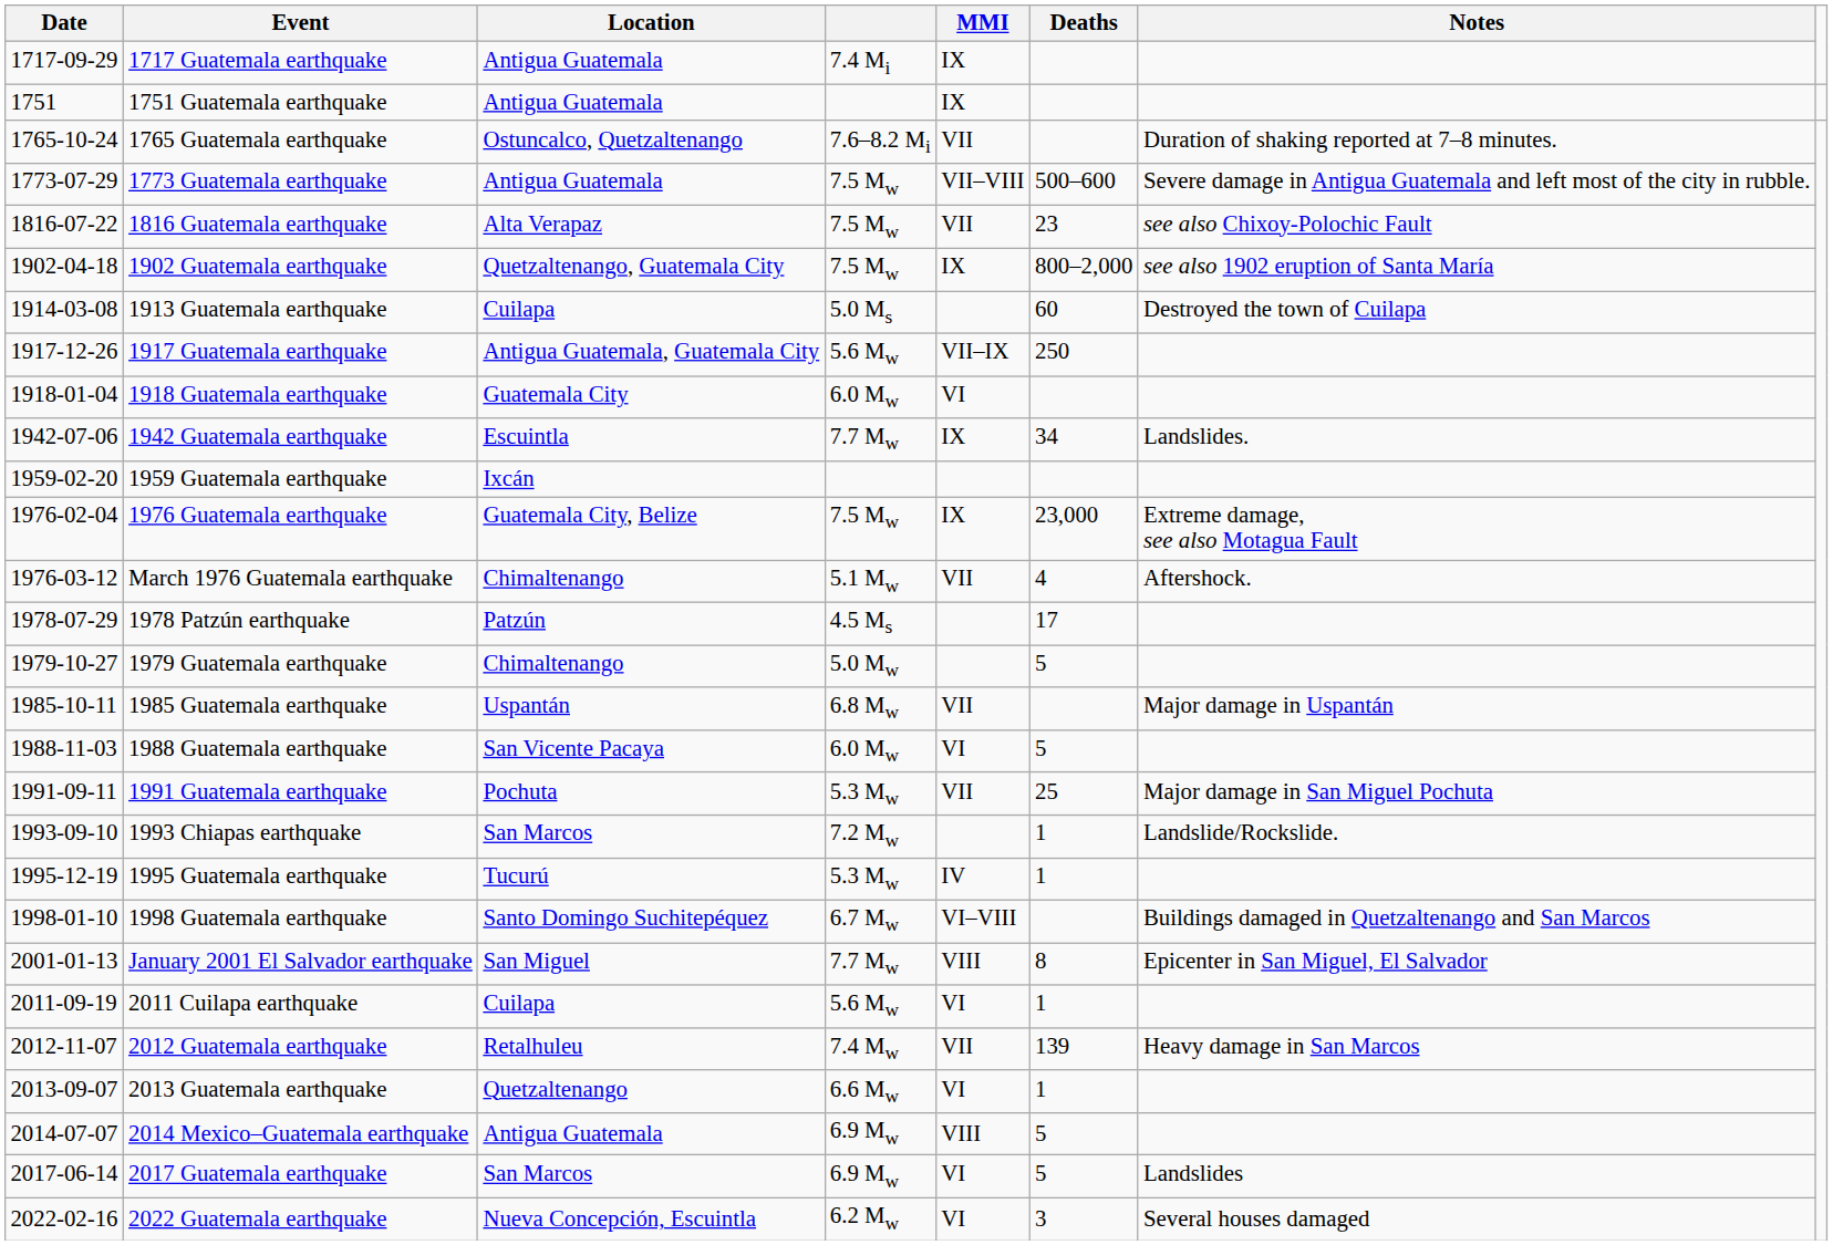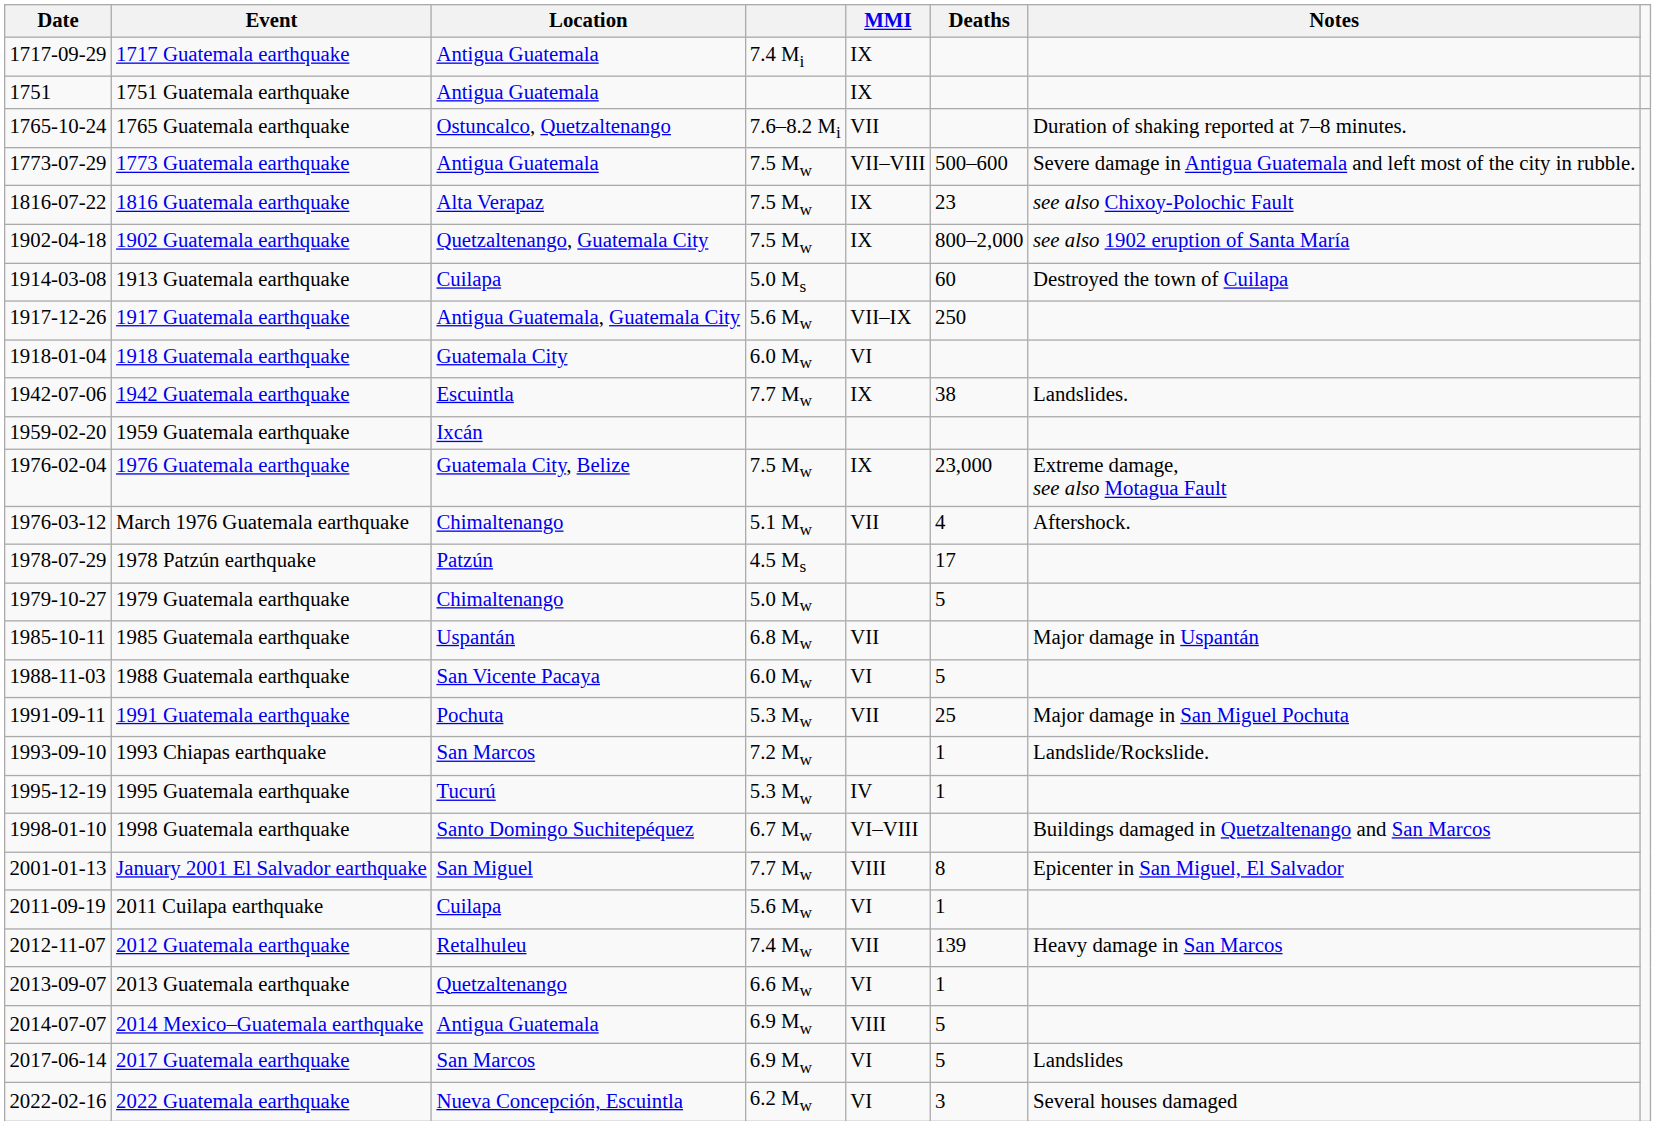 <table class="wikitable sortable">
 <tr bgcolor="#ececec" style valign="top">
 <th>Date</th>
 <th>Event</th>
 <th>Location</th>
 <th></th>
 <th><a href='#'>MMI</a></th>
 <th>Deaths</th>
 <th>Notes</th>
 </tr>
 <tr style valign="top">
 <td>1717-09-29</td>
 <td><a href='#'>1717 Guatemala earthquake</a></td>
 <td><a href='#'>Antigua Guatemala</a></td>
 <td>7.4 M<sub>i</sub></td>
 <td>IX</td>
 <td></td>
 <td></td>
 </tr>
 <tr style valign="top">
 <td>1751</td>
 <td>1751 Guatemala earthquake</td>
 <td><a href='#'>Antigua Guatemala</a></td>
 <td></td>
 <td>IX</td>
 <td></td>
 <td></td>
 <td></td>
 </tr>
 <tr style valign="top">
 <td>1765-10-24</td>
 <td>1765 Guatemala earthquake</td>
 <td><a href='#'>Ostuncalco</a>, <a href='#'>Quetzaltenango</a></td>
 <td>7.6–8.2 M<sub>i</sub></td>
 <td>VII</td>
 <td></td>
 <td>Duration of shaking reported at 7–8 minutes.</td>
 </tr>
 <tr style valign="top">
 <td>1773-07-29</td>
 <td><a href='#'>1773 Guatemala earthquake</a></td>
 <td><a href='#'>Antigua Guatemala</a></td>
 <td>7.5 M<sub>w</sub></td>
 <td>VII–VIII</td>
 <td>500–600</td>
 <td>Severe damage in <a href='#'>Antigua Guatemala</a> and left most of the city in rubble.</td>
 </tr>
 <tr style valign="top">
 <td>1816-07-22</td>
 <td><a href='#'>1816 Guatemala earthquake</a></td>
 <td><a href='#'>Alta Verapaz</a></td>
 <td>7.5 M<sub>w</sub></td>
-<td>VII</td>
+<td>IX</td>
 <td>23</td>
 <td><em>see also</em> <a href='#'>Chixoy-Polochic Fault</a></td>
 </tr>
 <tr style valign="top">
 <td>1902-04-18</td>
 <td><a href='#'>1902 Guatemala earthquake</a></td>
 <td><a href='#'>Quetzaltenango</a>, <a href='#'>Guatemala City</a></td>
 <td>7.5 M<sub>w</sub></td>
 <td>IX</td>
 <td>800–2,000</td>
 <td><em>see also</em> <a href='#'>1902 eruption of Santa María</a></td>
 </tr>
 <tr style valign="top">
 <td>1914-03-08</td>
 <td>1913 Guatemala earthquake</td>
 <td><a href='#'>Cuilapa</a></td>
 <td>5.0 M<sub>s</sub></td>
 <td></td>
 <td>60</td>
 <td>Destroyed the town of <a href='#'>Cuilapa</a></td>
 </tr>
 <tr style valign="top">
 <td>1917-12-26</td>
 <td><a href='#'>1917 Guatemala earthquake</a></td>
 <td><a href='#'>Antigua Guatemala</a>, <a href='#'>Guatemala City</a></td>
 <td>5.6 M<sub>w</sub></td>
 <td>VII–IX</td>
 <td>250</td>
 <td></td>
 </tr>
 <tr style valign="top">
 <td>1918-01-04</td>
 <td><a href='#'>1918 Guatemala earthquake</a></td>
 <td><a href='#'>Guatemala City</a></td>
 <td>6.0 M<sub>w</sub></td>
 <td>VI</td>
 <td></td>
 <td></td>
 </tr>
 <tr style valign="top">
 <td>1942-07-06</td>
 <td><a href='#'>1942 Guatemala earthquake</a></td>
 <td><a href='#'>Escuintla</a></td>
 <td>7.7 M<sub>w</sub></td>
 <td>IX</td>
-<td>34</td>
+<td>38</td>
 <td>Landslides.</td>
 </tr>
 <tr style valign="top">
 <td>1959-02-20</td>
 <td>1959 Guatemala earthquake</td>
 <td><a href='#'>Ixcán</a></td>
 <td></td>
 <td></td>
 <td></td>
 <td></td>
 </tr>
 <tr style valign="top">
 <td>1976-02-04</td>
 <td><a href='#'>1976 Guatemala earthquake</a></td>
 <td><a href='#'>Guatemala City</a>, <a href='#'>Belize</a></td>
 <td>7.5 M<sub>w</sub></td>
 <td>IX</td>
 <td>23,000</td>
 <td>Extreme damage,<br><em>see also</em> <a href='#'>Motagua Fault</a></td>
 </tr>
 <tr style valign="top">
 <td>1976-03-12</td>
 <td>March 1976 Guatemala earthquake</td>
 <td><a href='#'>Chimaltenango</a></td>
 <td>5.1 M<sub>w</sub></td>
 <td>VII</td>
 <td>4</td>
 <td>Aftershock.</td>
 </tr>
 <tr style valign="top">
 <td>1978-07-29</td>
 <td>1978 Patzún earthquake</td>
 <td><a href='#'>Patzún</a></td>
 <td>4.5 M<sub>s</sub></td>
 <td></td>
 <td>17</td>
 <td></td>
 </tr>
 <tr style valign="top">
 <td>1979-10-27</td>
 <td>1979 Guatemala earthquake</td>
 <td><a href='#'>Chimaltenango</a></td>
 <td>5.0 M<sub>w</sub></td>
 <td></td>
 <td>5</td>
 <td></td>
 </tr>
 <tr style valign="top">
 <td>1985-10-11</td>
 <td>1985 Guatemala earthquake</td>
 <td><a href='#'>Uspantán</a></td>
 <td>6.8 M<sub>w</sub></td>
 <td>VII</td>
 <td></td>
 <td>Major damage in <a href='#'>Uspantán</a></td>
 </tr>
 <tr style valign="top">
 <td>1988-11-03</td>
 <td>1988 Guatemala earthquake</td>
 <td><a href='#'>San Vicente Pacaya</a></td>
 <td>6.0 M<sub>w</sub></td>
 <td>VI</td>
 <td>5</td>
 <td></td>
 </tr>
 <tr style valign="top">
 <td>1991-09-11</td>
 <td><a href='#'>1991 Guatemala earthquake</a></td>
 <td><a href='#'>Pochuta</a></td>
 <td>5.3 M<sub>w</sub></td>
 <td>VII</td>
 <td>25</td>
 <td>Major damage in <a href='#'>San Miguel Pochuta</a></td>
 </tr>
 <tr style valign="top">
 <td>1993-09-10</td>
 <td>1993 Chiapas earthquake</td>
 <td><a href='#'>San Marcos</a></td>
 <td>7.2 M<sub>w</sub></td>
 <td></td>
 <td>1</td>
 <td>Landslide/Rockslide.</td>
 </tr>
 <tr style valign="top">
 <td>1995-12-19</td>
 <td>1995 Guatemala earthquake</td>
 <td><a href='#'>Tucurú</a></td>
 <td>5.3 M<sub>w</sub></td>
 <td>IV</td>
 <td>1</td>
 <td></td>
 </tr>
 <tr style valign="top">
 <td>1998-01-10</td>
 <td>1998 Guatemala earthquake</td>
 <td><a href='#'>Santo Domingo Suchitepéquez</a></td>
 <td>6.7 M<sub>w</sub></td>
 <td>VI–VIII</td>
 <td></td>
 <td>Buildings damaged in <a href='#'>Quetzaltenango</a> and <a href='#'>San Marcos</a></td>
 </tr>
 <tr style valign="top">
 <td>2001-01-13</td>
 <td><a href='#'>January 2001 El Salvador earthquake</a></td>
 <td><a href='#'>San Miguel</a></td>
 <td>7.7 M<sub>w</sub></td>
 <td>VIII</td>
 <td>8</td>
 <td>Epicenter in <a href='#'>San Miguel, El Salvador</a></td>
 </tr>
 <tr style valign="top">
 <td>2011-09-19</td>
 <td>2011 Cuilapa earthquake</td>
 <td><a href='#'>Cuilapa</a></td>
 <td>5.6 M<sub>w</sub></td>
 <td>VI</td>
 <td>1</td>
 <td></td>
 </tr>
 <tr style valign="top">
 <td>2012-11-07</td>
 <td><a href='#'>2012 Guatemala earthquake</a></td>
 <td><a href='#'>Retalhuleu</a></td>
 <td>7.4 M<sub>w</sub></td>
 <td>VII</td>
 <td>139</td>
 <td>Heavy damage in <a href='#'>San Marcos</a></td>
 </tr>
 <tr style valign="top">
 <td>2013-09-07</td>
 <td>2013 Guatemala earthquake</td>
 <td><a href='#'>Quetzaltenango</a></td>
 <td>6.6 M<sub>w</sub></td>
 <td>VI</td>
 <td>1</td>
 <td></td>
 </tr>
 <tr>
 <td>2014-07-07</td>
 <td><a href='#'>2014 Mexico–Guatemala earthquake</a></td>
 <td><a href='#'>Antigua Guatemala</a></td>
 <td>6.9 M<sub>w</sub></td>
 <td>VIII</td>
 <td>5</td>
 <td></td>
 </tr>
 <tr style valign="top">
 <td>2017-06-14</td>
 <td><a href='#'>2017 Guatemala earthquake</a></td>
 <td><a href='#'>San Marcos</a></td>
 <td>6.9 M<sub>w</sub></td>
 <td>VI</td>
 <td>5</td>
 <td>Landslides</td>
 </tr>
 <tr>
 <td>2022-02-16</td>
 <td><a href='#'>2022 Guatemala earthquake</a></td>
 <td><a href='#'>Nueva Concepción, Escuintla</a></td>
 <td>6.2 M<sub>w</sub></td>
 <td>VI</td>
 <td>3</td>
 <td>Several houses damaged</td>
 </tr>
 </table>
